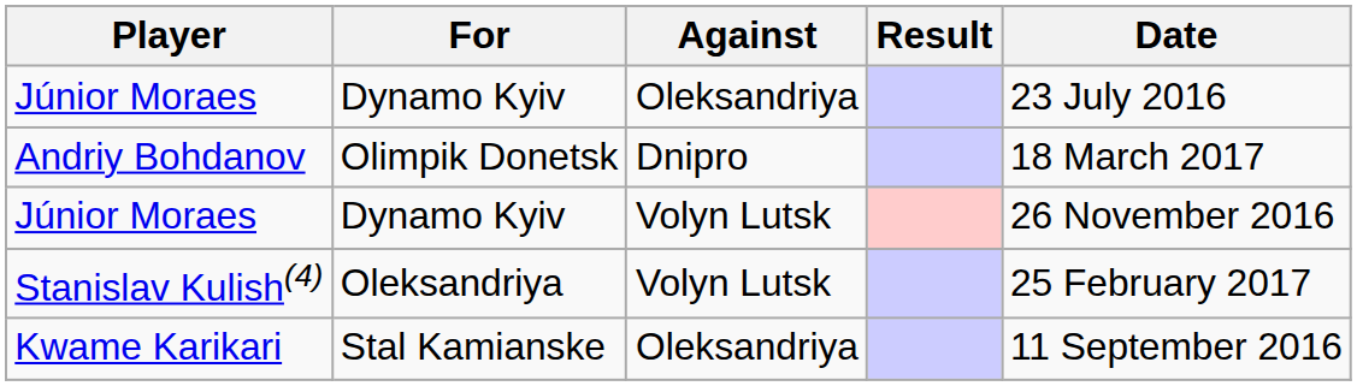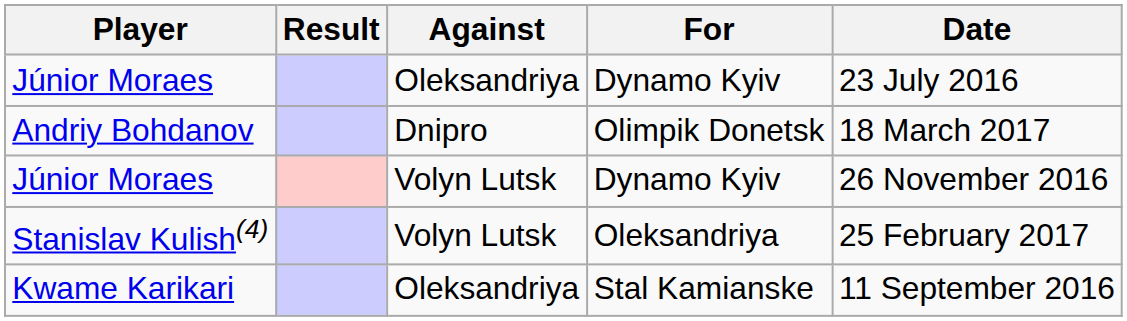 <table class="wikitable sortable">
 <tr>
 <th>Player</th>
+<th>Result</th>
+<th>Against</th>
 <th>For</th>
-<th>Against</th>
-<th>Result</th>
 <th>Date</th>
 </tr>
 <tr>
 <td> <a href='#'>Júnior Moraes</a></td>
+<td style="background:#ccf;"></td>
+<td>Oleksandriya</td>
 <td>Dynamo Kyiv</td>
-<td>Oleksandriya</td>
-<td style="background:#ccf;"></td>
 <td>23 July 2016</td>
 </tr>
 <tr>
 <td> <a href='#'>Andriy Bohdanov</a></td>
+<td style="background:#ccf;"></td>
+<td>Dnipro</td>
 <td>Olimpik Donetsk</td>
-<td>Dnipro</td>
-<td style="background:#ccf;"></td>
 <td>18 March 2017</td>
 </tr>
 <tr>
 <td> <a href='#'>Júnior Moraes</a></td>
+<td style="background:#ffcccc"></td>
+<td>Volyn Lutsk</td>
 <td>Dynamo Kyiv</td>
-<td>Volyn Lutsk</td>
-<td style="background:#ffcccc"></td>
 <td>26 November 2016</td>
 </tr>
 <tr>
 <td> <a href='#'>Stanislav Kulish</a><sup><em>(4)</em></sup></td>
+<td style="background:#ccf;"></td>
+<td>Volyn Lutsk</td>
 <td>Oleksandriya</td>
-<td>Volyn Lutsk</td>
-<td style="background:#ccf;"></td>
 <td>25 February 2017</td>
 </tr>
 <tr>
 <td> <a href='#'>Kwame Karikari</a></td>
+<td style="background:#ccf;"></td>
+<td>Oleksandriya</td>
 <td>Stal Kamianske</td>
-<td>Oleksandriya</td>
-<td style="background:#ccf;"></td>
 <td>11 September 2016</td>
 </tr>
 </table>
